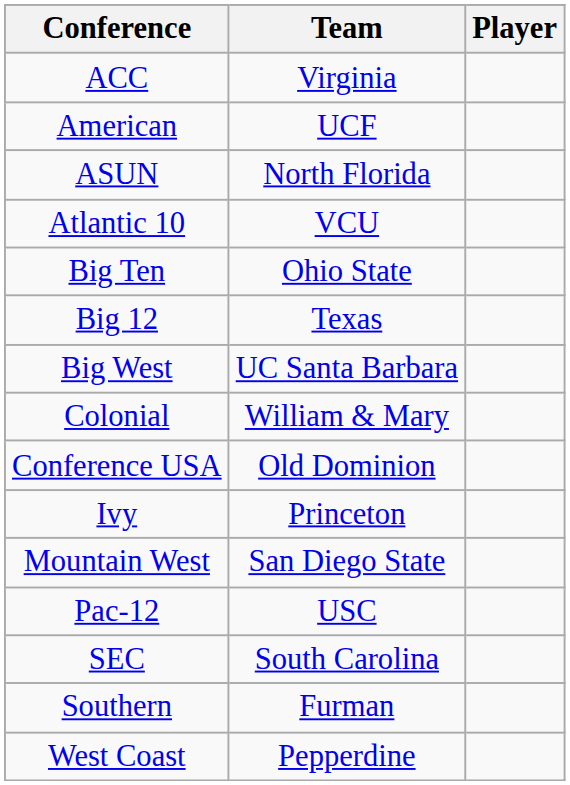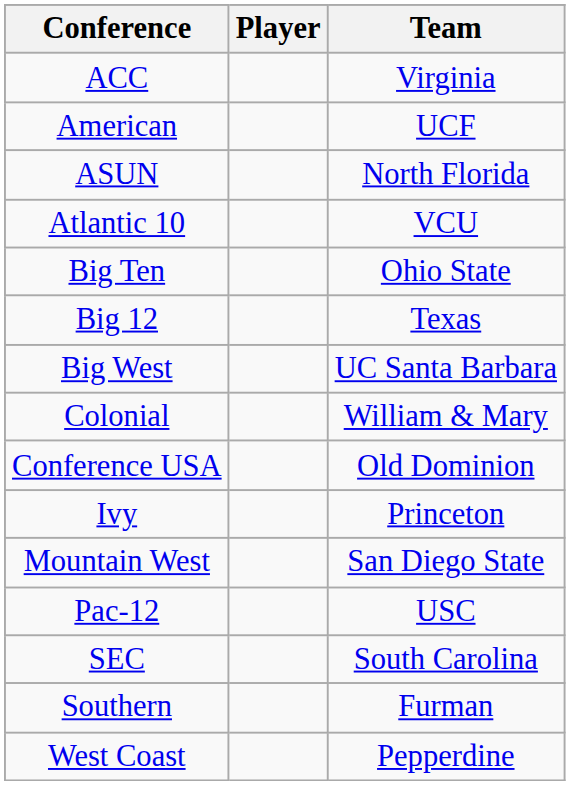 <table class="wikitable sortable" style="text-align:center">
 <tr>
 <th>Conference</th>
+<th>Player</th>
 <th>Team</th>
-<th>Player</th>
 </tr>
 <tr>
 <td><a href='#'>ACC</a></td>
+<td></td>
 <td><a href='#'>Virginia</a></td>
-<td></td>
 </tr>
 <tr>
 <td><a href='#'>American</a></td>
+<td></td>
 <td><a href='#'>UCF</a></td>
-<td></td>
 </tr>
 <tr>
 <td><a href='#'>ASUN</a></td>
+<td></td>
 <td><a href='#'>North Florida</a></td>
-<td></td>
 </tr>
 <tr>
 <td><a href='#'>Atlantic 10</a></td>
+<td></td>
 <td><a href='#'>VCU</a></td>
-<td></td>
 </tr>
 <tr>
 <td><a href='#'>Big Ten</a></td>
+<td></td>
 <td><a href='#'>Ohio State</a></td>
-<td></td>
 </tr>
 <tr>
 <td><a href='#'>Big 12</a></td>
+<td></td>
 <td><a href='#'>Texas</a></td>
-<td></td>
 </tr>
 <tr>
 <td><a href='#'>Big West</a></td>
+<td></td>
 <td><a href='#'>UC Santa Barbara</a></td>
-<td></td>
 </tr>
 <tr>
 <td><a href='#'>Colonial</a></td>
+<td></td>
 <td><a href='#'>William & Mary</a></td>
-<td></td>
 </tr>
 <tr>
 <td><a href='#'>Conference USA</a></td>
+<td></td>
 <td><a href='#'>Old Dominion</a></td>
-<td></td>
 </tr>
 <tr>
 <td><a href='#'>Ivy</a></td>
+<td></td>
 <td><a href='#'>Princeton</a></td>
-<td></td>
 </tr>
 <tr>
 <td><a href='#'>Mountain West</a></td>
+<td></td>
 <td><a href='#'>San Diego State</a></td>
-<td></td>
 </tr>
 <tr>
 <td><a href='#'>Pac-12</a></td>
+<td></td>
 <td><a href='#'>USC</a></td>
-<td></td>
 </tr>
 <tr>
 <td><a href='#'>SEC</a></td>
+<td></td>
 <td><a href='#'>South Carolina</a></td>
-<td></td>
 </tr>
 <tr>
 <td><a href='#'>Southern</a></td>
+<td></td>
 <td><a href='#'>Furman</a></td>
-<td></td>
 </tr>
 <tr>
 <td><a href='#'>West Coast</a></td>
+<td></td>
 <td><a href='#'>Pepperdine</a></td>
-<td></td>
 </tr>
 </table>
